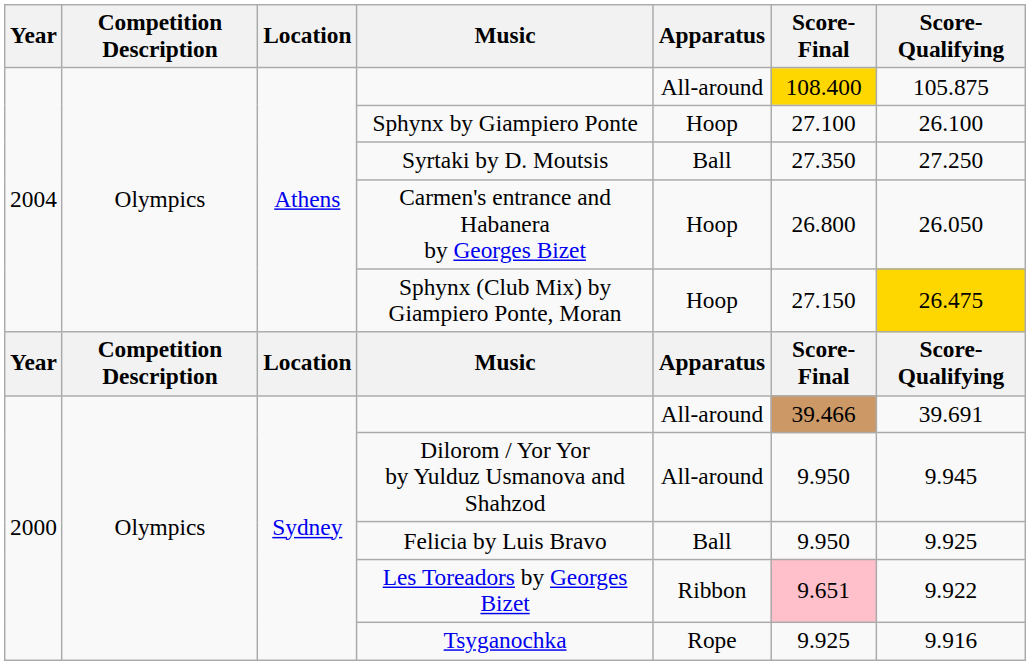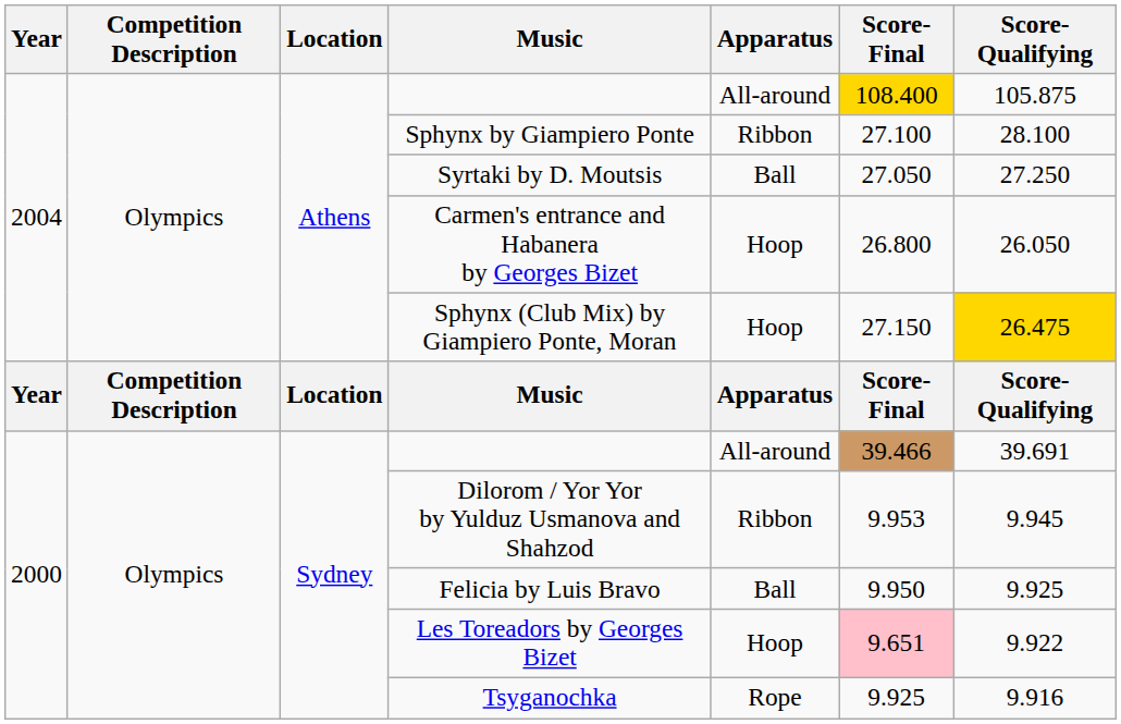 <table class="wikitable" style="text-align:center; width:700px; ">
 <tr>
 <th>Year</th>
 <th>Competition Description</th>
 <th>Location</th>
 <th>Music</th>
 <th>Apparatus</th>
 <th>Score-Final</th>
 <th>Score-Qualifying</th>
 </tr>
 <tr>
 <td rowspan=5>2004</td>
 <td rowspan=5>Olympics</td>
 <td rowspan=5><a href='#'>Athens</a></td>
 <td></td>
 <td>All-around</td>
 <td style="background:gold;">108.400</td>
 <td>105.875</td>
 </tr>
 <tr>
 <td>Sphynx by Giampiero Ponte</td>
-<td>Hoop</td>
+<td>Ribbon</td>
 <td>27.100</td>
-<td>26.100</td>
+<td>28.100</td>
 </tr>
 <tr>
 <td>Syrtaki by D. Moutsis</td>
 <td>Ball</td>
-<td>27.350</td>
+<td>27.050</td>
 <td>27.250</td>
 </tr>
 <tr>
 <td>Carmen's entrance and Habanera <br> by <a href='#'>Georges Bizet</a></td>
 <td>Hoop</td>
 <td>26.800</td>
 <td>26.050</td>
 </tr>
 <tr>
 <td>Sphynx (Club Mix) by Giampiero Ponte, Moran</td>
 <td>Hoop</td>
 <td>27.150</td>
 <td style="background: gold;">26.475</td>
 </tr>
 <tr>
 <th>Year</th>
 <th>Competition Description</th>
 <th>Location</th>
 <th>Music</th>
 <th>Apparatus</th>
 <th>Score-Final</th>
 <th>Score-Qualifying</th>
 </tr>
 <tr>
 <td rowspan=5>2000</td>
 <td rowspan=5>Olympics</td>
 <td rowspan=5><a href='#'>Sydney</a></td>
 <td></td>
 <td>All-around</td>
 <td style="background:#c96;">39.466</td>
 <td>39.691</td>
 </tr>
 <tr>
 <td>Dilorom / Yor Yor <br> by Yulduz Usmanova and Shahzod</td>
-<td>All-around</td>
-<td>9.950</td>
+<td>Ribbon</td>
+<td>9.953</td>
 <td>9.945</td>
 </tr>
 <tr>
 <td>Felicia by Luis Bravo</td>
 <td>Ball</td>
 <td>9.950</td>
 <td>9.925</td>
 </tr>
 <tr>
 <td><a href='#'>Les Toreadors</a> by <a href='#'>Georges Bizet</a></td>
-<td>Ribbon</td>
+<td>Hoop</td>
 <td style="background: pink;">9.651</td>
 <td>9.922</td>
 </tr>
 <tr>
 <td><a href='#'>Tsyganochka</a></td>
 <td>Rope</td>
 <td>9.925</td>
 <td>9.916</td>
 </tr>
 </table>
